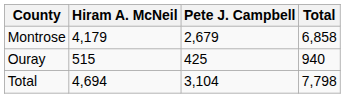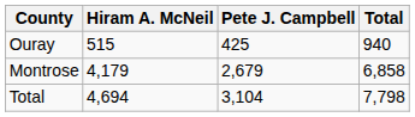 <table class="wikitable mw-collapsible">
 <tr>
 <th>County</th>
 <th>Hiram A. McNeil</th>
 <th>Pete J. Campbell</th>
 <th>Total</th>
 </tr>
 <tr>
+<td>Ouray</td>
+<td>515</td>
+<td>425</td>
+<td>940</td>
+</tr>
+<tr>
 <td>Montrose</td>
 <td>4,179</td>
 <td>2,679</td>
 <td>6,858</td>
-</tr>
-<tr>
-<td>Ouray</td>
-<td>515</td>
-<td>425</td>
-<td>940</td>
 </tr>
 <tr>
 <td>Total</td>
 <td>4,694</td>
 <td>3,104</td>
 <td>7,798</td>
 </tr>
 </table>
